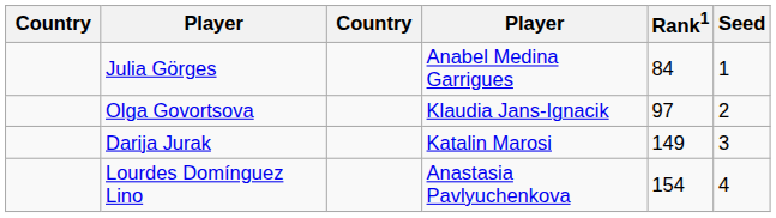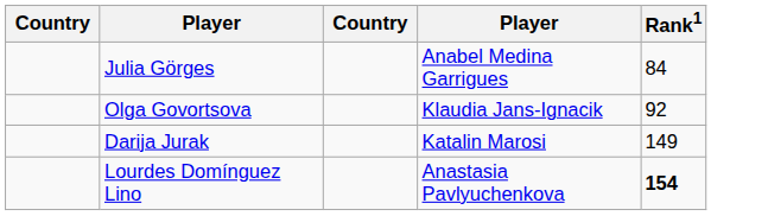 <table class="sortable wikitable">
 <tr>
 <th width="70">Country</th>
 <th width="175">Player</th>
 <th width="70">Country</th>
 <th width="175">Player</th>
 <th>Rank<sup>1</sup></th>
-<th>Seed</th>
 </tr>
 <tr>
 <td></td>
 <td><a href='#'>Julia Görges</a></td>
 <td></td>
 <td><a href='#'>Anabel Medina Garrigues</a></td>
 <td>84</td>
-<td>1</td>
 </tr>
 <tr>
 <td></td>
 <td><a href='#'>Olga Govortsova</a></td>
 <td></td>
 <td><a href='#'>Klaudia Jans-Ignacik</a></td>
-<td>97</td>
-<td>2</td>
+<td>92</td>
 </tr>
 <tr>
 <td></td>
 <td><a href='#'>Darija Jurak</a></td>
 <td></td>
 <td><a href='#'>Katalin Marosi</a></td>
 <td>149</td>
-<td>3</td>
 </tr>
 <tr>
 <td></td>
 <td><a href='#'>Lourdes Domínguez Lino</a></td>
 <td></td>
 <td><a href='#'>Anastasia Pavlyuchenkova</a></td>
-<td>154</td>
-<td>4</td>
+<td><strong>154</strong></td>
 </tr>
 </table>
